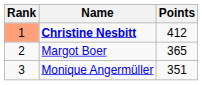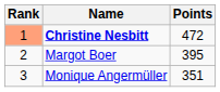 <table class="wikitable" border="1">
 <tr>
 <th width=30>Rank</th>
 <th>Name</th>
 <th width=25>Points</th>
 </tr>
 <tr align=center>
 <td style="background: lightsalmon;">1</td>
 <td align=left> <strong><a href='#'>Christine Nesbitt</a></strong></td>
-<td>412</td>
+<td>472</td>
 </tr>
 <tr align=center>
 <td>2</td>
 <td align=left> <a href='#'>Margot Boer</a></td>
-<td>365</td>
+<td>395</td>
 </tr>
 <tr align=center>
 <td>3</td>
 <td align=left> <a href='#'>Monique Angermüller</a></td>
 <td>351</td>
 </tr>
 </table>
